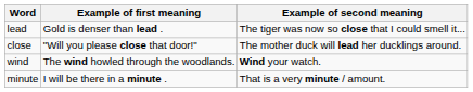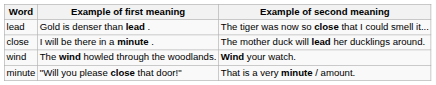 <table class="wikitable">
 <tr>
 <th>Word</th>
 <th>Example of first meaning</th>
 <th>Example of second meaning</th>
 </tr>
 <tr>
 <td>lead</td>
 <td>Gold is denser than  <strong>lead</strong> .</td>
 <td>The tiger was now so <strong>close</strong>  that I could smell it...</td>
 </tr>
 <tr>
 <td>close</td>
-<td>"Will you please <strong>close</strong>  that door!"</td>
+<td>I will be there in a <strong>minute</strong> .</td>
 <td>The mother duck will <strong>lead</strong>  her ducklings around.</td>
 </tr>
 <tr>
 <td>wind</td>
 <td>The <strong>wind</strong>  howled through the woodlands.</td>
 <td><strong>Wind</strong>  your watch.</td>
 </tr>
 <tr>
 <td>minute</td>
-<td>I will be there in a <strong>minute</strong> .</td>
+<td>"Will you please <strong>close</strong>  that door!"</td>
 <td>That is a very <strong>minute</strong> / amount.</td>
 </tr>
 </table>
